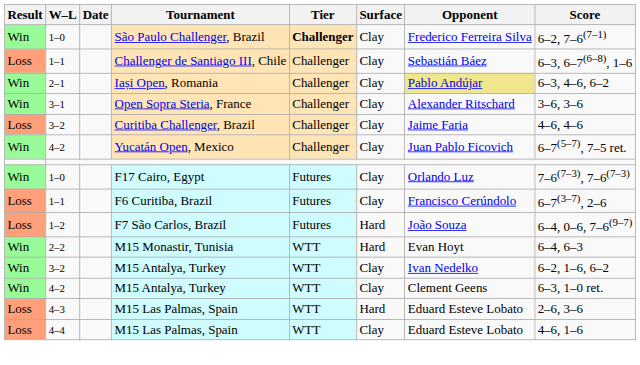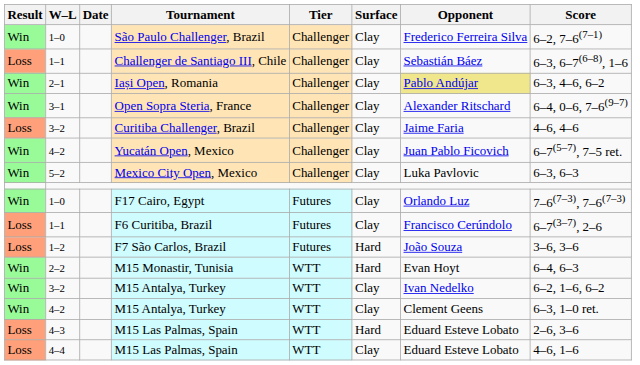 <table class="sortable wikitable nowrap">
 <tr>
 <th>Result</th>
 <th class="unsortable">W–L</th>
 <th>Date</th>
 <th>Tournament</th>
 <th>Tier</th>
 <th>Surface</th>
 <th>Opponent</th>
 <th class="unsortable">Score</th>
 </tr>
 <tr>
 <td bgcolor=98fb98>Win</td>
 <td><small>1–0</small></td>
 <td><a href='#'></a></td>
 <td style=background:moccasin><a href='#'>São Paulo Challenger</a>, Brazil</td>
-<td style=background:moccasin><strong>Challenger</strong></td>
+<td style=background:moccasin>Challenger</td>
 <td>Clay</td>
 <td> <a href='#'>Frederico Ferreira Silva</a></td>
 <td>6–2, 7–6<sup>(7–1)</sup></td>
 </tr>
 <tr>
 <td bgcolor=FFA07A>Loss</td>
 <td><small>1–1</small></td>
 <td><a href='#'></a></td>
 <td style=background:moccasin><a href='#'>Challenger de Santiago III</a>, Chile</td>
 <td style=background:moccasin>Challenger</td>
 <td>Clay</td>
 <td> <a href='#'>Sebastián Báez</a></td>
 <td>6–3, 6–7<sup>(6–8)</sup>, 1–6</td>
 </tr>
 <tr>
 <td bgcolor=98fb98>Win</td>
 <td><small>2–1</small></td>
 <td><a href='#'></a></td>
 <td style=background:moccasin><a href='#'>Iași Open</a>, Romania</td>
 <td style=background:moccasin>Challenger</td>
 <td>Clay</td>
 <td style="background: khaki;"> <a href='#'>Pablo Andújar</a></td>
 <td>6–3, 4–6, 6–2</td>
 </tr>
 <tr>
 <td bgcolor=98fb98>Win</td>
 <td><small>3–1</small></td>
 <td><a href='#'></a></td>
 <td style=background:moccasin><a href='#'>Open Sopra Steria</a>, France</td>
 <td style=background:moccasin>Challenger</td>
 <td>Clay</td>
 <td> <a href='#'>Alexander Ritschard</a></td>
-<td>3–6, 3–6</td>
+<td>6–4, 0–6, 7–6<sup>(9–7)</sup></td>
 </tr>
 <tr>
 <td bgcolor=ffa07a>Loss</td>
 <td><small>3–2</small></td>
 <td><a href='#'></a></td>
 <td style=background:moccasin><a href='#'>Curitiba Challenger</a>, Brazil</td>
 <td style=background:moccasin>Challenger</td>
 <td>Clay</td>
 <td> <a href='#'>Jaime Faria</a></td>
 <td>4–6, 4–6</td>
 </tr>
 <tr>
 <td bgcolor=98fb98>Win</td>
 <td><small>4–2</small></td>
 <td><a href='#'></a></td>
 <td style=background:moccasin><a href='#'>Yucatán Open</a>, Mexico</td>
 <td style=background:moccasin>Challenger</td>
 <td>Clay</td>
 <td> <a href='#'>Juan Pablo Ficovich</a></td>
 <td>6–7<sup>(5–7)</sup>, 7–5 ret.</td>
+</tr>
+<tr>
+<td bgcolor=98fb98>Win</td>
+<td><small>5–2</small></td>
+<td><a href='#'></a></td>
+<td style=background:moccasin><a href='#'>Mexico City Open</a>, Mexico</td>
+<td style=background:moccasin>Challenger</td>
+<td>Clay</td>
+<td> Luka Pavlovic</td>
+<td>6–3, 6–3</td>
 </tr>
 <tr>
 <td></td>
 </tr>
 <tr>
 <td bgcolor=98FB98>Win</td>
 <td><small>1–0</small></td>
 <td></td>
 <td style="background:#cffcff;">F17 Cairo, Egypt</td>
 <td style="background:#cffcff;">Futures</td>
 <td>Clay</td>
 <td> <a href='#'>Orlando Luz</a></td>
 <td>7–6<sup>(7–3)</sup>, 7–6<sup>(7–3)</sup></td>
 </tr>
 <tr>
 <td bgcolor=FFA07A>Loss</td>
 <td><small>1–1</small></td>
 <td></td>
 <td style="background:#cffcff;">F6 Curitiba, Brazil</td>
 <td style="background:#cffcff;">Futures</td>
 <td>Clay</td>
 <td> <a href='#'>Francisco Cerúndolo</a></td>
 <td>6–7<sup>(3–7)</sup>, 2–6</td>
 </tr>
 <tr>
 <td bgcolor=FFa07a>Loss</td>
 <td><small>1–2</small></td>
 <td></td>
 <td style="background:#cffcff;">F7 São Carlos, Brazil</td>
 <td style="background:#cffcff;">Futures</td>
 <td>Hard</td>
 <td> <a href='#'>João Souza</a></td>
-<td>6–4, 0–6, 7–6<sup>(9–7)</sup></td>
+<td>3–6, 3–6</td>
 </tr>
 <tr>
 <td bgcolor=98FB98>Win</td>
 <td><small>2–2</small></td>
 <td></td>
 <td style="background:#cffcff;">M15 Monastir, Tunisia</td>
 <td style="background:#cffcff;">WTT</td>
 <td>Hard</td>
 <td> Evan Hoyt</td>
 <td>6–4, 6–3</td>
 </tr>
 <tr>
 <td bgcolor=98FB98>Win</td>
 <td><small>3–2</small></td>
 <td></td>
 <td style="background:#cffcff;">M15 Antalya, Turkey</td>
 <td style="background:#cffcff;">WTT</td>
 <td>Clay</td>
 <td> <a href='#'>Ivan Nedelko</a></td>
 <td>6–2, 1–6, 6–2</td>
 </tr>
 <tr>
 <td bgcolor=98FB98>Win</td>
 <td><small>4–2</small></td>
 <td></td>
 <td style="background:#cffcff;">M15 Antalya, Turkey</td>
 <td style="background:#cffcff;">WTT</td>
 <td>Clay</td>
 <td> Clement Geens</td>
 <td>6–3, 1–0 ret.</td>
 </tr>
 <tr>
 <td bgcolor=FFA07A>Loss</td>
 <td><small>4–3</small></td>
 <td></td>
 <td style="background:#cffcff;">M15 Las Palmas, Spain</td>
 <td style="background:#cffcff;">WTT</td>
 <td>Hard</td>
 <td> Eduard Esteve Lobato</td>
 <td>2–6, 3–6</td>
 </tr>
 <tr>
 <td bgcolor=FFA07A>Loss</td>
 <td><small>4–4</small></td>
 <td></td>
 <td style="background:#cffcff;">M15 Las Palmas, Spain</td>
 <td style="background:#cffcff;">WTT</td>
 <td>Clay</td>
 <td> Eduard Esteve Lobato</td>
 <td>4–6, 1–6</td>
 </tr>
 </table>
